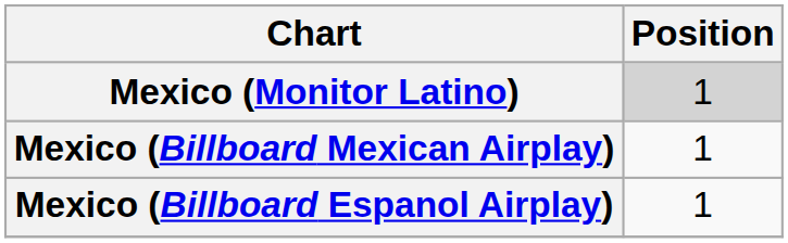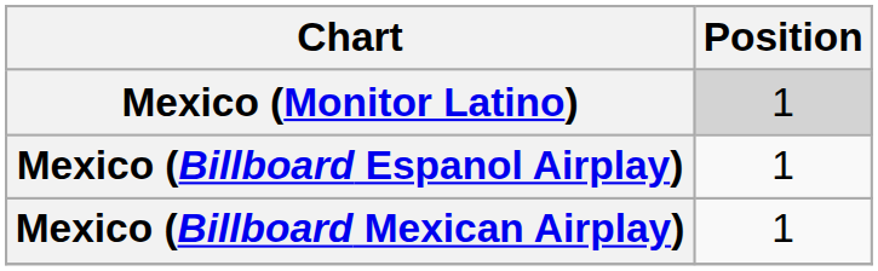 <table class="wikitable plainrowheaders" style="text-align:center;">
 <tr>
 <th>Chart</th>
 <th>Position</th>
 </tr>
 <tr>
 <th scope="row">Mexico (<a href='#'>Monitor Latino</a>)</th>
 <td style="background: lightgrey;">1</td>
 </tr>
 <tr>
-<th scope="row">Mexico (<a href='#'><em>Billboard</em> Mexican Airplay</a>)</th>
+<th scope="row">Mexico (<a href='#'><em>Billboard</em> Espanol Airplay</a>)</th>
 <td>1</td>
 </tr>
 <tr>
-<th scope="row">Mexico (<a href='#'><em>Billboard</em> Espanol Airplay</a>)</th>
+<th scope="row">Mexico (<a href='#'><em>Billboard</em> Mexican Airplay</a>)</th>
 <td>1</td>
 </tr>
 <tr>
 </tr>
 </table>
